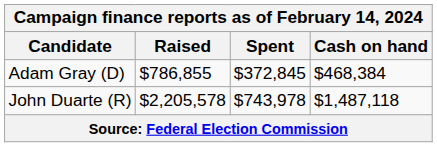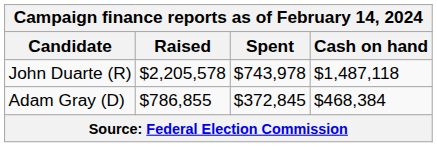 <table class="wikitable sortable">
 <tr>
 <th colspan=4>Campaign finance reports as of February 14, 2024</th>
 </tr>
 <tr style="text-align:center;">
 <th>Candidate</th>
 <th>Raised</th>
 <th>Spent</th>
 <th>Cash on hand</th>
 </tr>
 <tr>
+<td>John Duarte (R)</td>
+<td>$2,205,578</td>
+<td>$743,978</td>
+<td>$1,487,118</td>
+</tr>
+<tr>
 <td>Adam Gray (D)</td>
 <td>$786,855</td>
 <td>$372,845</td>
 <td>$468,384</td>
 </tr>
 <tr>
-<td>John Duarte (R)</td>
-<td>$2,205,578</td>
-<td>$743,978</td>
-<td>$1,487,118</td>
-</tr>
-<tr>
 <th colspan="4"><small>Source: <a href='#'>Federal Election Commission</a></small></th>
 </tr>
 </table>
